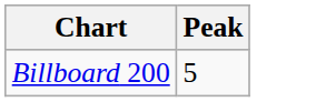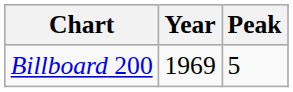 <table class="wikitable sortable">
 <tr>
 <th scope="col">Chart</th>
+<th scope="col">Year</th>
 <th scope="col">Peak</th>
 </tr>
 <tr>
 <td scope="row"><a href='#'><em>Billboard</em> 200</a></td>
+<td>1969</td>
 <td>5</td>
 </tr>
 </table>
